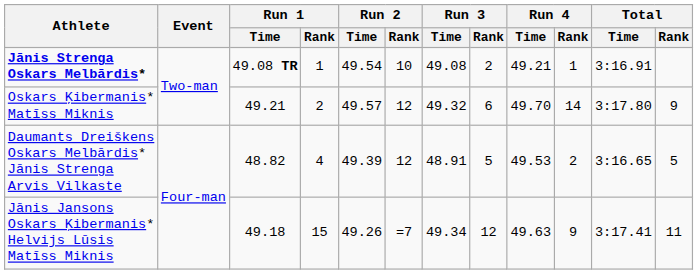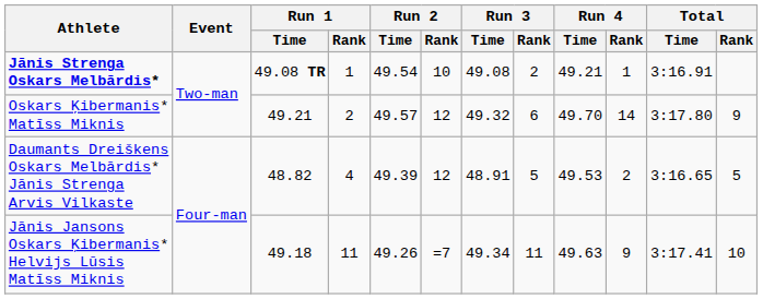 <table class="wikitable" style="font-size:90%">
 <tr>
 <th rowspan="2">Athlete</th>
 <th rowspan="2">Event</th>
 <th colspan="2">Run 1</th>
 <th colspan="2">Run 2</th>
 <th colspan="2">Run 3</th>
 <th colspan="2">Run 4</th>
 <th colspan="2">Total</th>
 </tr>
 <tr style="font-size:95%">
 <th>Time</th>
 <th>Rank</th>
 <th>Time</th>
 <th>Rank</th>
 <th>Time</th>
 <th>Rank</th>
 <th>Time</th>
 <th>Rank</th>
 <th>Time</th>
 <th>Rank</th>
 </tr>
 <tr align=center>
 <td align=left><strong><a href='#'>Jānis Strenga</a><br><a href='#'>Oskars Melbārdis</a>*</strong></td>
 <td align=left rowspan=2><a href='#'>Two-man</a></td>
 <td>49.08 <strong>TR</strong></td>
 <td>1</td>
 <td>49.54</td>
 <td>10</td>
 <td>49.08</td>
 <td>2</td>
 <td>49.21</td>
 <td>1</td>
 <td>3:16.91</td>
 <td></td>
 </tr>
 <tr align=center>
 <td align=left><a href='#'>Oskars Ķibermanis</a>*<br><a href='#'>Matīss Miknis</a></td>
 <td>49.21</td>
 <td>2</td>
 <td>49.57</td>
 <td>12</td>
 <td>49.32</td>
 <td>6</td>
 <td>49.70</td>
 <td>14</td>
 <td>3:17.80</td>
 <td>9</td>
 </tr>
 <tr align=center>
 <td align=left><a href='#'>Daumants Dreiškens</a><br><a href='#'>Oskars Melbārdis</a>*<br><a href='#'>Jānis Strenga</a><br><a href='#'>Arvis Vilkaste</a></td>
 <td align=left rowspan=2><a href='#'>Four-man</a></td>
 <td>48.82</td>
 <td>4</td>
 <td>49.39</td>
 <td>12</td>
 <td>48.91</td>
 <td>5</td>
 <td>49.53</td>
 <td>2</td>
 <td>3:16.65</td>
 <td>5</td>
 </tr>
 <tr align=center>
 <td align=left><a href='#'>Jānis Jansons</a><br><a href='#'>Oskars Ķibermanis</a>*<br><a href='#'>Helvijs Lūsis</a><br><a href='#'>Matīss Miknis</a></td>
 <td>49.18</td>
-<td>15</td>
+<td>11</td>
 <td>49.26</td>
 <td>=7</td>
 <td>49.34</td>
-<td>12</td>
+<td>11</td>
 <td>49.63</td>
 <td>9</td>
 <td>3:17.41</td>
-<td>11</td>
+<td>10</td>
 </tr>
 </table>
